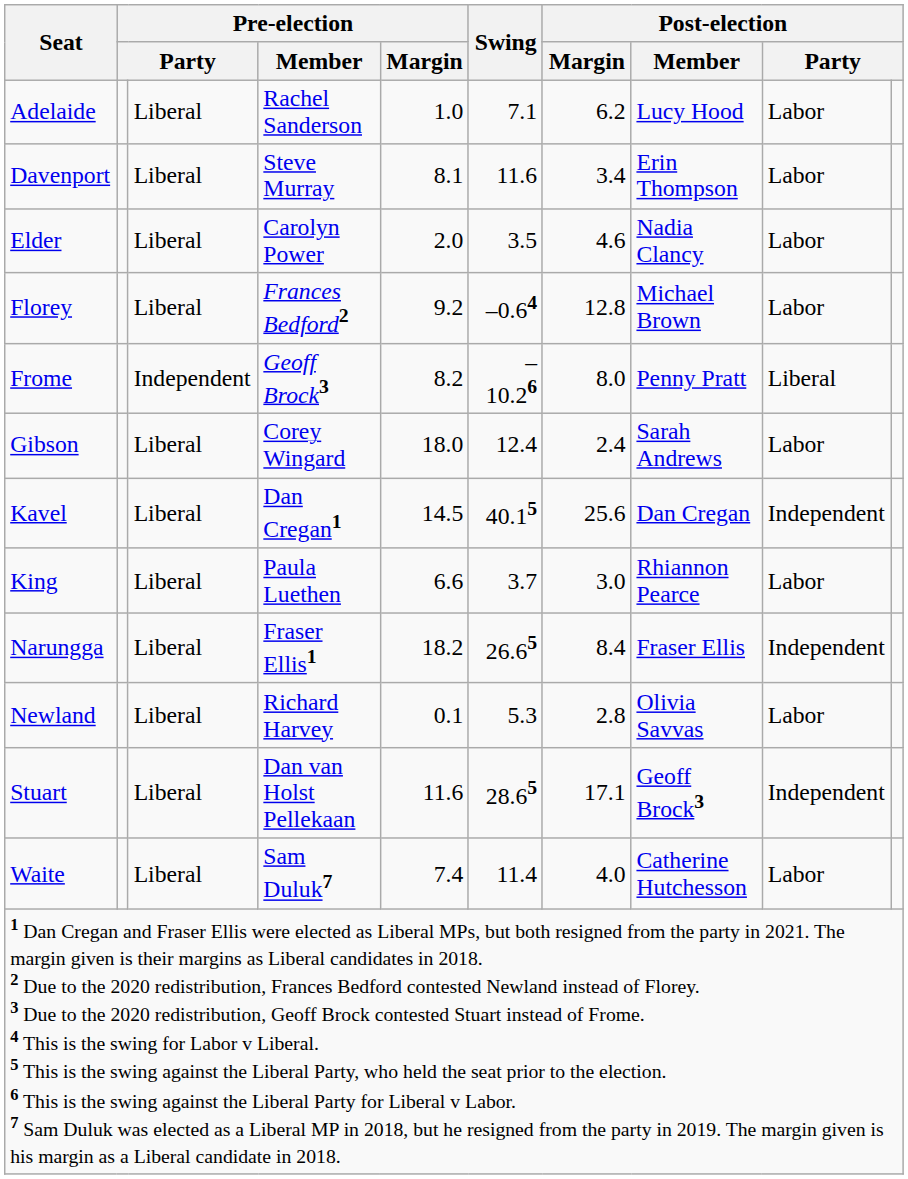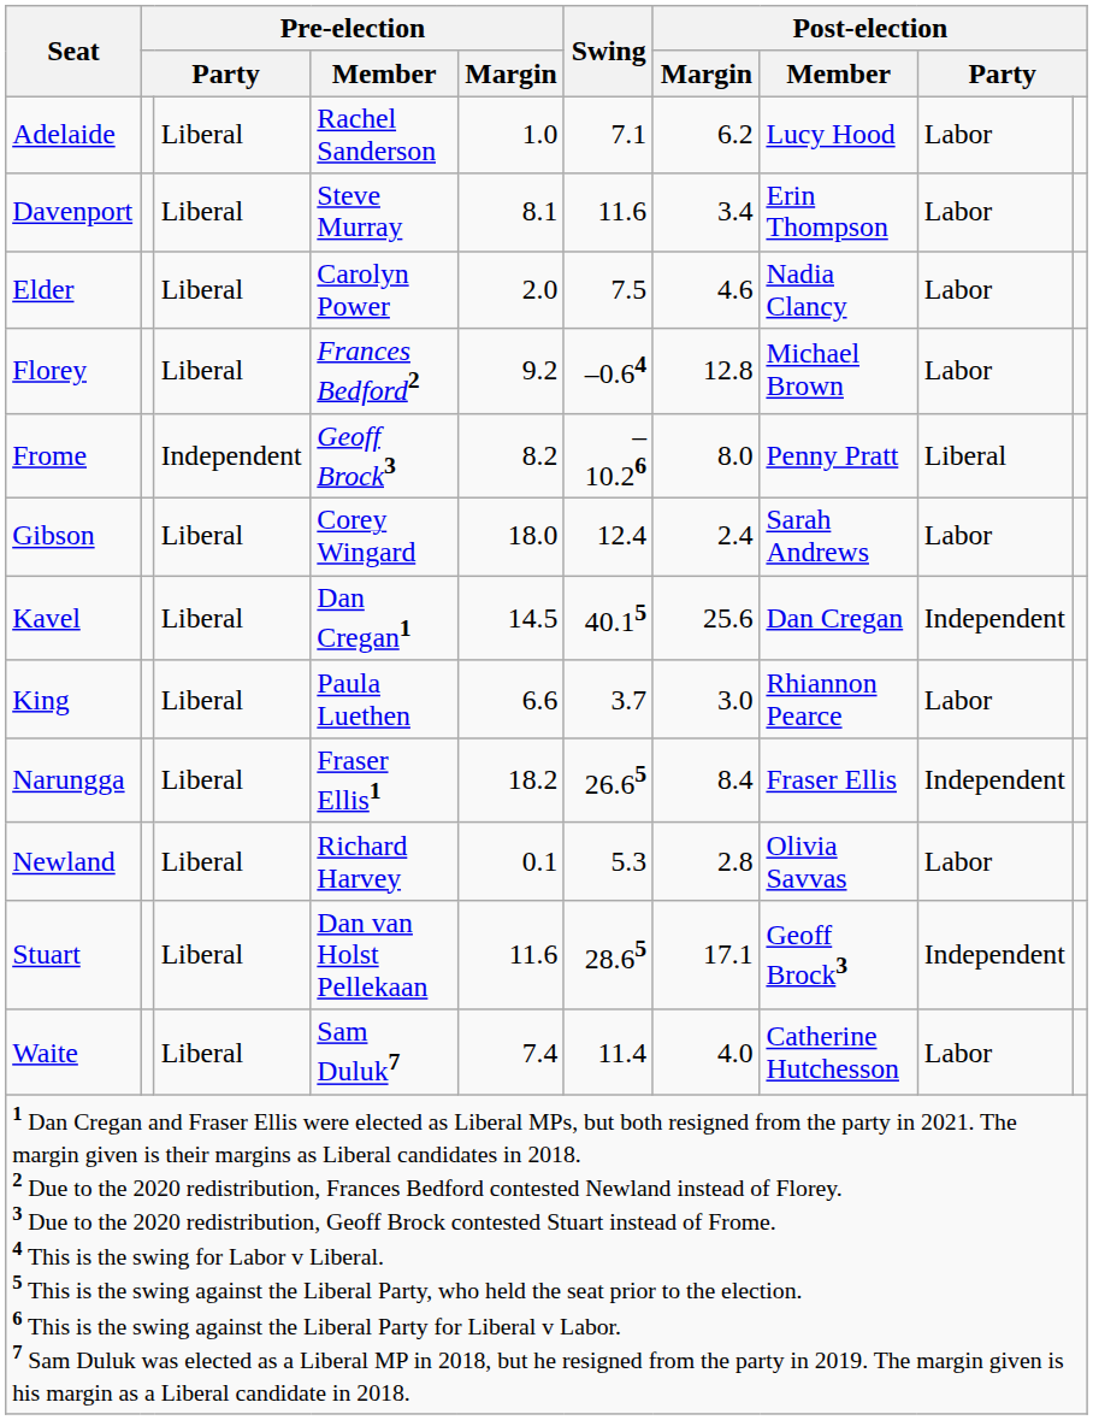 <table class="wikitable">
 <tr style="text-align:center">
 <th rowspan="2">Seat</th>
 <th colspan="4">Pre-election</th>
 <th rowspan="2">Swing</th>
 <th colspan="4">Post-election</th>
 </tr>
 <tr style="text-align:center">
 <th colspan="2">Party</th>
 <th>Member</th>
 <th>Margin</th>
 <th>Margin</th>
 <th>Member</th>
 <th colspan="2">Party</th>
 </tr>
 <tr>
 <td><a href='#'>Adelaide</a></td>
 <td></td>
 <td>Liberal</td>
 <td><a href='#'>Rachel Sanderson</a></td>
 <td style="text-align:right;">1.0</td>
 <td style="text-align:right;">7.1</td>
 <td style="text-align:right;">6.2</td>
 <td><a href='#'>Lucy Hood</a></td>
 <td>Labor</td>
 <td></td>
 </tr>
 <tr>
 <td><a href='#'>Davenport</a></td>
 <td></td>
 <td>Liberal</td>
 <td><a href='#'>Steve Murray</a></td>
 <td style="text-align:right;">8.1</td>
 <td style="text-align:right;">11.6</td>
 <td style="text-align:right;">3.4</td>
 <td><a href='#'>Erin Thompson</a></td>
 <td>Labor</td>
 <td></td>
 </tr>
 <tr>
 <td><a href='#'>Elder</a></td>
 <td></td>
 <td>Liberal</td>
 <td><a href='#'>Carolyn Power</a></td>
 <td style="text-align:right;">2.0</td>
-<td style="text-align:right;">3.5</td>
+<td style="text-align:right;">7.5</td>
 <td style="text-align:right;">4.6</td>
 <td><a href='#'>Nadia Clancy</a></td>
 <td>Labor</td>
 <td></td>
 </tr>
 <tr>
 <td><a href='#'>Florey</a></td>
 <td></td>
 <td>Liberal</td>
 <td><em><a href='#'>Frances Bedford</a></em><sup><strong>2</strong></sup></td>
 <td style="text-align:right;">9.2</td>
 <td style="text-align:right;">–0.6<sup><strong>4</strong></sup></td>
 <td style="text-align:right;">12.8</td>
 <td><a href='#'>Michael Brown</a></td>
 <td>Labor</td>
 <td></td>
 </tr>
 <tr>
 <td><a href='#'>Frome</a></td>
 <td></td>
 <td>Independent</td>
 <td><em><a href='#'>Geoff Brock</a></em><sup><strong>3</strong></sup></td>
 <td style="text-align:right;">8.2</td>
 <td style="text-align:right;">–10.2<sup><strong>6</strong></sup></td>
 <td style="text-align:right;">8.0</td>
 <td><a href='#'>Penny Pratt</a></td>
 <td>Liberal</td>
 <td></td>
 </tr>
 <tr>
 <td><a href='#'>Gibson</a></td>
 <td></td>
 <td>Liberal</td>
 <td><a href='#'>Corey Wingard</a></td>
 <td style="text-align:right;">18.0</td>
 <td style="text-align:right;">12.4</td>
 <td style="text-align:right;">2.4</td>
 <td><a href='#'>Sarah Andrews</a></td>
 <td>Labor</td>
 <td></td>
 </tr>
 <tr>
 <td><a href='#'>Kavel</a></td>
 <td></td>
 <td>Liberal</td>
 <td><a href='#'>Dan Cregan</a><sup><strong>1</strong></sup></td>
 <td style="text-align:right;">14.5</td>
 <td style="text-align:right;">40.1<sup><strong>5</strong></sup></td>
 <td style="text-align:right;">25.6</td>
 <td><a href='#'>Dan Cregan</a></td>
 <td>Independent</td>
 <td></td>
 </tr>
 <tr>
 <td><a href='#'>King</a></td>
 <td></td>
 <td>Liberal</td>
 <td><a href='#'>Paula Luethen</a></td>
 <td style="text-align:right;">6.6</td>
 <td style="text-align:right;">3.7</td>
 <td style="text-align:right;">3.0</td>
 <td><a href='#'>Rhiannon Pearce</a></td>
 <td>Labor</td>
 <td></td>
 </tr>
 <tr>
 <td><a href='#'>Narungga</a></td>
 <td></td>
 <td>Liberal</td>
 <td><a href='#'>Fraser Ellis</a><sup><strong>1</strong></sup></td>
 <td style="text-align:right;">18.2</td>
 <td style="text-align:right;">26.6<sup><strong>5</strong></sup></td>
 <td style="text-align:right;">8.4</td>
 <td><a href='#'>Fraser Ellis</a></td>
 <td>Independent</td>
 <td></td>
 </tr>
 <tr>
 <td><a href='#'>Newland</a></td>
 <td></td>
 <td>Liberal</td>
 <td><a href='#'>Richard Harvey</a></td>
 <td style="text-align:right;">0.1</td>
 <td style="text-align:right;">5.3</td>
 <td style="text-align:right;">2.8</td>
 <td><a href='#'>Olivia Savvas</a></td>
 <td>Labor</td>
 <td></td>
 </tr>
 <tr>
 <td><a href='#'>Stuart</a></td>
 <td></td>
 <td>Liberal</td>
 <td><a href='#'>Dan van Holst Pellekaan</a></td>
 <td style="text-align:right;">11.6</td>
 <td style="text-align:right;">28.6<sup><strong>5</strong></sup></td>
 <td style="text-align:right;">17.1</td>
 <td><a href='#'>Geoff Brock</a><sup><strong>3</strong></sup></td>
 <td>Independent</td>
 <td></td>
 </tr>
 <tr>
 <td><a href='#'>Waite</a></td>
 <td></td>
 <td>Liberal</td>
 <td><a href='#'>Sam Duluk</a><sup><strong>7</strong></sup></td>
 <td style="text-align:right;">7.4</td>
 <td style="text-align:right;">11.4</td>
 <td style="text-align:right;">4.0</td>
 <td><a href='#'>Catherine Hutchesson</a></td>
 <td>Labor</td>
 <td></td>
 </tr>
 <tr>
 <td colspan=10><small><sup><strong>1</strong></sup> Dan Cregan and Fraser Ellis were elected as Liberal MPs, but both resigned from the party in 2021. The margin given is their margins as Liberal candidates in 2018.<br> <sup><strong>2</strong></sup> Due to the 2020 redistribution, Frances Bedford contested Newland instead of Florey. <br> <sup><strong>3</strong></sup> Due to the 2020 redistribution, Geoff Brock contested Stuart instead of Frome. <br> <sup><strong>4</strong></sup> This is the swing for Labor v Liberal.<br><sup><strong>5</strong></sup> This is the swing against the Liberal Party, who held the seat prior to the election. <br><sup><strong>6</strong></sup> This is the swing against the Liberal Party for Liberal v Labor.<br><sup><strong>7</strong></sup> Sam Duluk was elected as a Liberal MP in 2018, but he resigned from the party in 2019. The margin given is his margin as a Liberal candidate in 2018.<br></small></td>
 </tr>
 </table>
